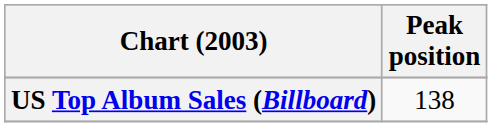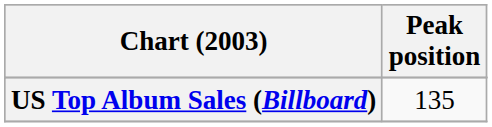 <table class="wikitable sortable plainrowheaders" style="text-align:center">
 <tr>
 <th scope="col">Chart (2003)</th>
 <th scope="col">Peak<br> position</th>
 </tr>
 <tr>
 </tr>
 <tr>
 </tr>
 <tr>
 </tr>
 <tr>
 <th scope="row">US <a href='#'>Top Album Sales</a> (<a href='#'><em>Billboard</em></a>)</th>
-<td>138</td>
+<td>135</td>
 </tr>
 <tr>
 </tr>
 </table>
